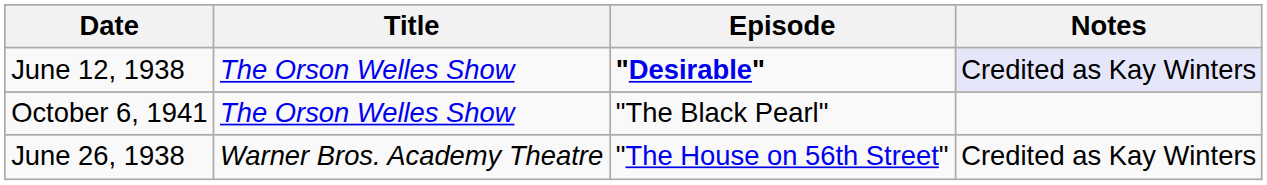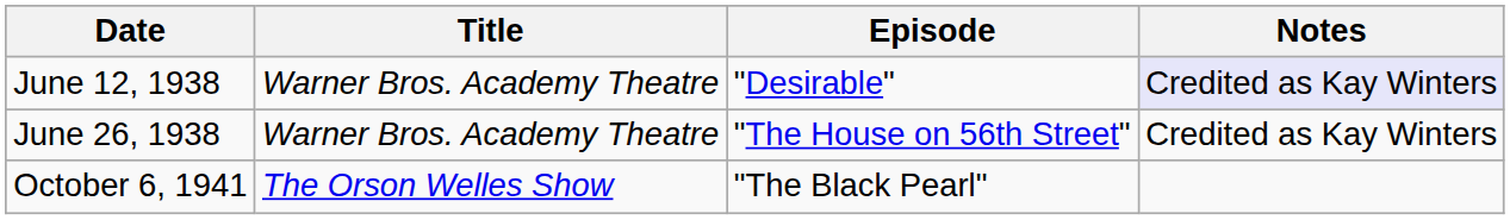 <table class="wikitable">
 <tr>
 <th>Date</th>
 <th>Title</th>
 <th>Episode</th>
 <th>Notes</th>
 </tr>
 <tr>
 <td>June 12, 1938</td>
-<td><em><a href='#'>The Orson Welles Show</a></em></td>
-<td><strong>"<a href='#'>Desirable</a>"</strong></td>
+<td><em>Warner Bros. Academy Theatre</em></td>
+<td>"<a href='#'>Desirable</a>"</td>
 <td style="background: lavender;">Credited as Kay Winters</td>
+</tr>
+<tr>
+<td>June 26, 1938</td>
+<td><em>Warner Bros. Academy Theatre</em></td>
+<td>"<a href='#'>The House on 56th Street</a>"</td>
+<td>Credited as Kay Winters</td>
 </tr>
 <tr>
 <td>October 6, 1941</td>
 <td><em><a href='#'>The Orson Welles Show</a></em></td>
 <td>"The Black Pearl"</td>
 <td></td>
 </tr>
-<tr>
-<td>June 26, 1938</td>
-<td><em>Warner Bros. Academy Theatre</em></td>
-<td>"<a href='#'>The House on 56th Street</a>"</td>
-<td>Credited as Kay Winters</td>
-</tr>
 </table>
